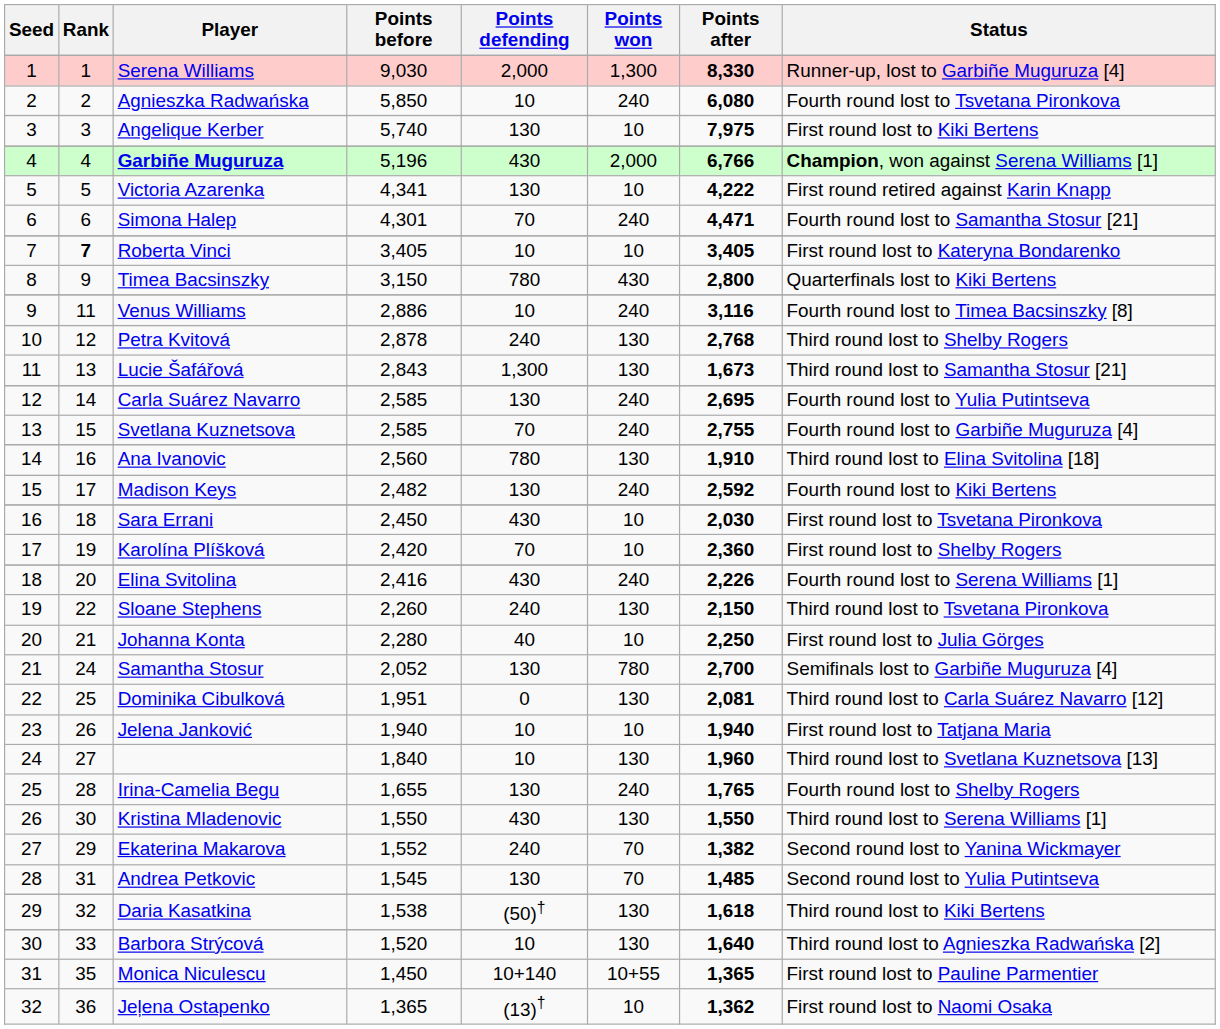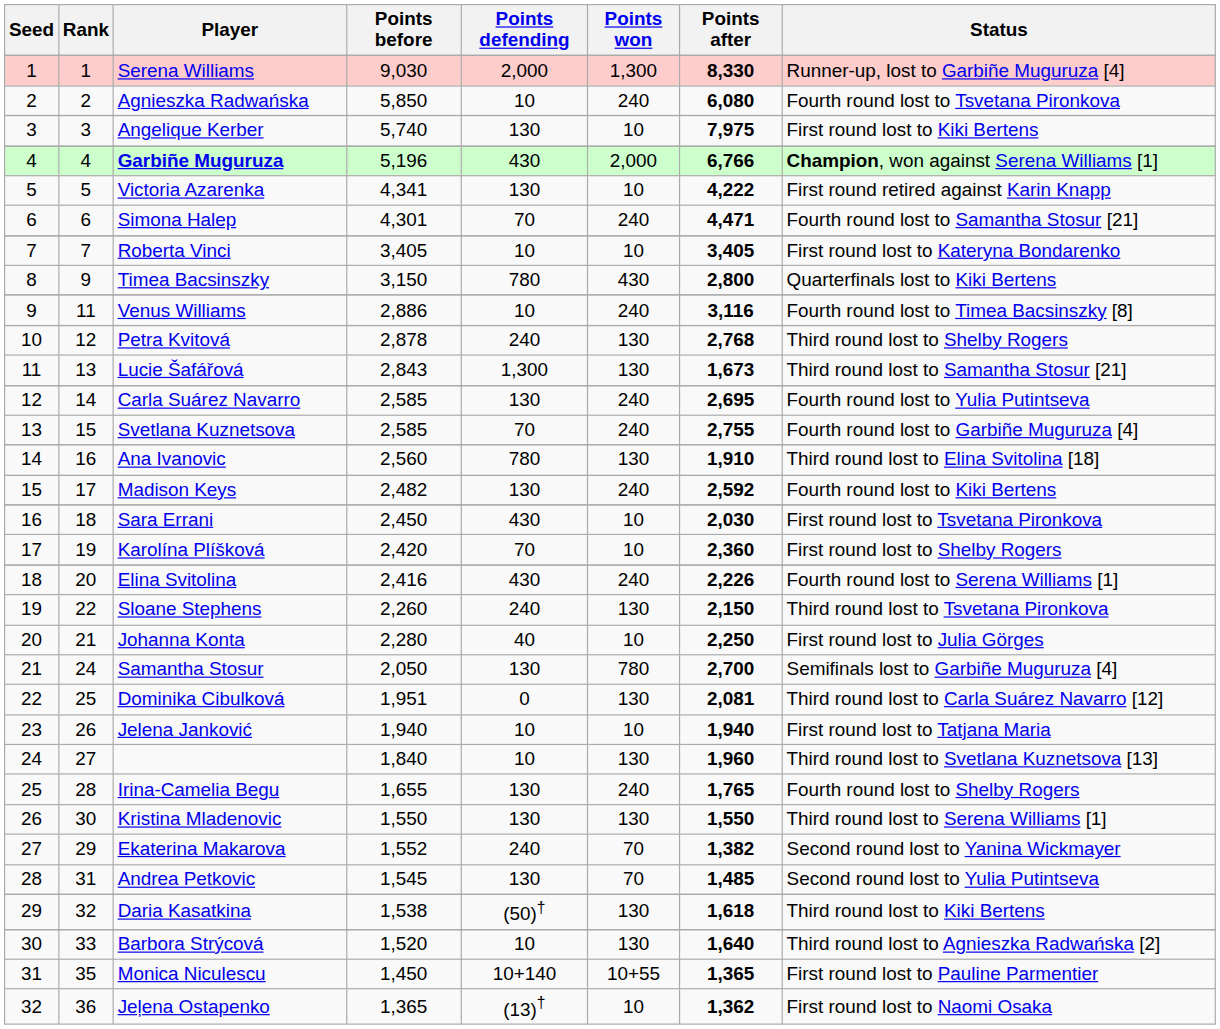 <table class="wikitable sortable collapsible uncollapsed">
 <tr>
 <th style="width:30px;">Seed</th>
 <th style="width:30px;">Rank</th>
 <th style="width:190px;">Player</th>
 <th style="width:90px;">Points before</th>
 <th style="width:100px;"><a href='#'>Points defending</a></th>
 <th style="width:70px;"><a href='#'>Points won</a></th>
 <th style="width:80px;">Points after</th>
 <th style="width:360px;">Status</th>
 </tr>
 <tr pavl>
 </tr>
 <tr style="background:#fcc;">
 <td style="text-align:center;">1</td>
 <td style="text-align:center;">1</td>
 <td> <a href='#'>Serena Williams</a></td>
 <td style="text-align:center;">9,030</td>
 <td style="text-align:center;">2,000</td>
 <td style="text-align:center;">1,300</td>
 <td style="text-align:center;"><strong>8,330</strong></td>
 <td>Runner-up, lost to  <a href='#'>Garbiñe Muguruza</a> [4]</td>
 </tr>
 <tr>
 <td style="text-align:center;">2</td>
 <td style="text-align:center;">2</td>
 <td> <a href='#'>Agnieszka Radwańska</a></td>
 <td style="text-align:center;">5,850</td>
 <td style="text-align:center;">10</td>
 <td style="text-align:center;">240</td>
 <td style="text-align:center;"><strong>6,080</strong></td>
 <td>Fourth round lost to  <a href='#'>Tsvetana Pironkova</a></td>
 </tr>
 <tr>
 </tr>
 <tr>
 <td style="text-align:center;">3</td>
 <td style="text-align:center;">3</td>
 <td> <a href='#'>Angelique Kerber</a></td>
 <td style="text-align:center;">5,740</td>
 <td style="text-align:center;">130</td>
 <td style="text-align:center;">10</td>
 <td style="text-align:center;"><strong>7,975</strong></td>
 <td>First round lost to  <a href='#'>Kiki Bertens</a></td>
 </tr>
 <tr>
 </tr>
 <tr style="background:#cfc;">
 <td style="text-align:center;">4</td>
 <td style="text-align:center;">4</td>
 <td> <strong><a href='#'>Garbiñe Muguruza</a> </strong></td>
 <td style="text-align:center;">5,196</td>
 <td style="text-align:center;">430</td>
 <td style="text-align:center;">2,000</td>
 <td style="text-align:center;"><strong>6,766</strong></td>
 <td><strong>Champion</strong>, won against  <a href='#'>Serena Williams</a> [1]</td>
 </tr>
 <tr>
 <td style="text-align:center;">5</td>
 <td style="text-align:center;">5</td>
 <td> <a href='#'>Victoria Azarenka</a></td>
 <td style="text-align:center;">4,341</td>
 <td style="text-align:center;">130</td>
 <td style="text-align:center;">10</td>
 <td style="text-align:center;"><strong>4,222</strong></td>
 <td>First round retired against  <a href='#'>Karin Knapp</a></td>
 </tr>
 <tr>
 <td style="text-align:center;">6</td>
 <td style="text-align:center;">6</td>
 <td> <a href='#'>Simona Halep</a></td>
 <td style="text-align:center;">4,301</td>
 <td style="text-align:center;">70</td>
 <td style="text-align:center;">240</td>
 <td style="text-align:center;"><strong>4,471</strong></td>
 <td>Fourth round lost to  <a href='#'>Samantha Stosur</a> [21]</td>
 </tr>
 <tr>
 </tr>
 <tr>
 <td style="text-align:center;">7</td>
-<td style="text-align:center;"><strong>7</strong></td>
+<td style="text-align:center;">7</td>
 <td> <a href='#'>Roberta Vinci</a></td>
 <td style="text-align:center;">3,405</td>
 <td style="text-align:center;">10</td>
 <td style="text-align:center;">10</td>
 <td style="text-align:center;"><strong>3,405</strong></td>
 <td>First round lost to  <a href='#'>Kateryna Bondarenko</a></td>
 </tr>
 <tr>
 <td style="text-align:center;">8</td>
 <td style="text-align:center;">9</td>
 <td> <a href='#'>Timea Bacsinszky</a></td>
 <td style="text-align:center;">3,150</td>
 <td style="text-align:center;">780</td>
 <td style="text-align:center;">430</td>
 <td style="text-align:center;"><strong>2,800</strong></td>
 <td>Quarterfinals lost to  <a href='#'>Kiki Bertens</a></td>
 </tr>
 <tr>
 </tr>
 <tr>
 <td style="text-align:center;">9</td>
 <td style="text-align:center;">11</td>
 <td> <a href='#'>Venus Williams</a></td>
 <td style="text-align:center;">2,886</td>
 <td style="text-align:center;">10</td>
 <td style="text-align:center;">240</td>
 <td style="text-align:center;"><strong>3,116</strong></td>
 <td>Fourth round lost to  <a href='#'>Timea Bacsinszky</a> [8]</td>
 </tr>
 <tr>
 </tr>
 <tr>
 <td style="text-align:center;">10</td>
 <td style="text-align:center;">12</td>
 <td> <a href='#'>Petra Kvitová</a></td>
 <td style="text-align:center;">2,878</td>
 <td style="text-align:center;">240</td>
 <td style="text-align:center;">130</td>
 <td style="text-align:center;"><strong>2,768</strong></td>
 <td>Third round lost to  <a href='#'>Shelby Rogers</a></td>
 </tr>
 <tr>
 <td style="text-align:center;">11</td>
 <td style="text-align:center;">13</td>
 <td> <a href='#'>Lucie Šafářová</a></td>
 <td style="text-align:center;">2,843</td>
 <td style="text-align:center;">1,300</td>
 <td style="text-align:center;">130</td>
 <td style="text-align:center;"><strong>1,673</strong></td>
 <td>Third round lost to  <a href='#'>Samantha Stosur</a> [21]</td>
 </tr>
 <tr>
 </tr>
 <tr>
 <td style="text-align:center;">12</td>
 <td style="text-align:center;">14</td>
 <td> <a href='#'>Carla Suárez Navarro</a></td>
 <td style="text-align:center;">2,585</td>
 <td style="text-align:center;">130</td>
 <td style="text-align:center;">240</td>
 <td style="text-align:center;"><strong>2,695</strong></td>
 <td>Fourth round lost to  <a href='#'>Yulia Putintseva</a></td>
 </tr>
 <tr>
 <td style="text-align:center;">13</td>
 <td style="text-align:center;">15</td>
 <td> <a href='#'>Svetlana Kuznetsova</a></td>
 <td style="text-align:center;">2,585</td>
 <td style="text-align:center;">70</td>
 <td style="text-align:center;">240</td>
 <td style="text-align:center;"><strong>2,755</strong></td>
 <td>Fourth round lost to  <a href='#'>Garbiñe Muguruza</a> [4]</td>
 </tr>
 <tr>
 </tr>
 <tr>
 <td style="text-align:center;">14</td>
 <td style="text-align:center;">16</td>
 <td> <a href='#'>Ana Ivanovic</a></td>
 <td style="text-align:center;">2,560</td>
 <td style="text-align:center;">780</td>
 <td style="text-align:center;">130</td>
 <td style="text-align:center;"><strong>1,910</strong></td>
 <td>Third round lost to  <a href='#'>Elina Svitolina</a> [18]</td>
 </tr>
 <tr>
 </tr>
 <tr>
 <td style="text-align:center;">15</td>
 <td style="text-align:center;">17</td>
 <td> <a href='#'>Madison Keys</a></td>
 <td style="text-align:center;">2,482</td>
 <td style="text-align:center;">130</td>
 <td style="text-align:center;">240</td>
 <td style="text-align:center;"><strong>2,592</strong></td>
 <td>Fourth round lost to  <a href='#'>Kiki Bertens</a></td>
 </tr>
 <tr>
 </tr>
 <tr>
 <td style="text-align:center;">16</td>
 <td style="text-align:center;">18</td>
 <td> <a href='#'>Sara Errani</a></td>
 <td style="text-align:center;">2,450</td>
 <td style="text-align:center;">430</td>
 <td style="text-align:center;">10</td>
 <td style="text-align:center;"><strong>2,030</strong></td>
 <td>First round lost to  <a href='#'>Tsvetana Pironkova</a></td>
 </tr>
 <tr>
 <td style="text-align:center;">17</td>
 <td style="text-align:center;">19</td>
 <td> <a href='#'>Karolína Plíšková</a></td>
 <td style="text-align:center;">2,420</td>
 <td style="text-align:center;">70</td>
 <td style="text-align:center;">10</td>
 <td style="text-align:center;"><strong>2,360</strong></td>
 <td>First round lost to  <a href='#'>Shelby Rogers</a></td>
 </tr>
 <tr>
 </tr>
 <tr>
 <td style="text-align:center;">18</td>
 <td style="text-align:center;">20</td>
 <td> <a href='#'>Elina Svitolina</a></td>
 <td style="text-align:center;">2,416</td>
 <td style="text-align:center;">430</td>
 <td style="text-align:center;">240</td>
 <td style="text-align:center;"><strong>2,226</strong></td>
 <td>Fourth round lost to  <a href='#'>Serena Williams</a> [1]</td>
 </tr>
 <tr>
 <td style="text-align:center;">19</td>
 <td style="text-align:center;">22</td>
 <td> <a href='#'>Sloane Stephens</a></td>
 <td style="text-align:center;">2,260</td>
 <td style="text-align:center;">240</td>
 <td style="text-align:center;">130</td>
 <td style="text-align:center;"><strong>2,150</strong></td>
 <td>Third round lost to  <a href='#'>Tsvetana Pironkova</a></td>
 </tr>
 <tr>
 <td style="text-align:center;">20</td>
 <td style="text-align:center;">21</td>
 <td> <a href='#'>Johanna Konta</a></td>
 <td style="text-align:center;">2,280</td>
 <td style="text-align:center;">40</td>
 <td style="text-align:center;">10</td>
 <td style="text-align:center;"><strong>2,250</strong></td>
 <td>First round lost to  <a href='#'>Julia Görges</a></td>
 </tr>
 <tr>
 <td style="text-align:center;">21</td>
 <td style="text-align:center;">24</td>
 <td> <a href='#'>Samantha Stosur</a></td>
-<td style="text-align:center;">2,052</td>
+<td style="text-align:center;">2,050</td>
 <td style="text-align:center;">130</td>
 <td style="text-align:center;">780</td>
 <td style="text-align:center;"><strong>2,700</strong></td>
 <td>Semifinals lost to  <a href='#'>Garbiñe Muguruza</a> [4]</td>
 </tr>
 <tr>
 <td style="text-align:center;">22</td>
 <td style="text-align:center;">25</td>
 <td> <a href='#'>Dominika Cibulková</a></td>
 <td style="text-align:center;">1,951</td>
 <td style="text-align:center;">0</td>
 <td style="text-align:center;">130</td>
 <td style="text-align:center;"><strong>2,081</strong></td>
 <td>Third round lost to  <a href='#'>Carla Suárez Navarro</a> [12]</td>
 </tr>
 <tr>
 <td style="text-align:center;">23</td>
 <td style="text-align:center;">26</td>
 <td> <a href='#'>Jelena Janković</a></td>
 <td style="text-align:center;">1,940</td>
 <td style="text-align:center;">10</td>
 <td style="text-align:center;">10</td>
 <td style="text-align:center;"><strong>1,940</strong></td>
 <td>First round lost to  <a href='#'>Tatjana Maria</a></td>
 </tr>
 <tr>
 <td style="text-align:center;">24</td>
 <td style="text-align:center;">27</td>
 <td></td>
 <td style="text-align:center;">1,840</td>
 <td style="text-align:center;">10</td>
 <td style="text-align:center;">130</td>
 <td style="text-align:center;"><strong>1,960</strong></td>
 <td>Third round lost to  <a href='#'>Svetlana Kuznetsova</a> [13]</td>
 </tr>
 <tr>
 <td style="text-align:center;">25</td>
 <td style="text-align:center;">28</td>
 <td> <a href='#'>Irina-Camelia Begu</a></td>
 <td style="text-align:center;">1,655</td>
 <td style="text-align:center;">130</td>
 <td style="text-align:center;">240</td>
 <td style="text-align:center;"><strong>1,765</strong></td>
 <td>Fourth round lost to  <a href='#'>Shelby Rogers</a></td>
 </tr>
 <tr>
 <td style="text-align:center;">26</td>
 <td style="text-align:center;">30</td>
 <td> <a href='#'>Kristina Mladenovic</a></td>
 <td style="text-align:center;">1,550</td>
-<td style="text-align:center;">430</td>
+<td style="text-align:center;">130</td>
 <td style="text-align:center;">130</td>
 <td style="text-align:center;"><strong>1,550</strong></td>
 <td>Third round lost to  <a href='#'>Serena Williams</a> [1]</td>
 </tr>
 <tr>
 <td style="text-align:center;">27</td>
 <td style="text-align:center;">29</td>
 <td> <a href='#'>Ekaterina Makarova</a></td>
 <td style="text-align:center;">1,552</td>
 <td style="text-align:center;">240</td>
 <td style="text-align:center;">70</td>
 <td style="text-align:center;"><strong>1,382</strong></td>
 <td>Second round lost to  <a href='#'>Yanina Wickmayer</a></td>
 </tr>
 <tr>
 <td style="text-align:center;">28</td>
 <td style="text-align:center;">31</td>
 <td> <a href='#'>Andrea Petkovic</a></td>
 <td style="text-align:center;">1,545</td>
 <td style="text-align:center;">130</td>
 <td style="text-align:center;">70</td>
 <td style="text-align:center;"><strong>1,485</strong></td>
 <td>Second round lost to  <a href='#'>Yulia Putintseva</a></td>
 </tr>
 <tr>
 </tr>
 <tr>
 <td style="text-align:center;">29</td>
 <td style="text-align:center;">32</td>
 <td> <a href='#'>Daria Kasatkina</a></td>
 <td style="text-align:center;">1,538</td>
 <td style="text-align:center;">(50)<sup>†</sup></td>
 <td style="text-align:center;">130</td>
 <td style="text-align:center;"><strong>1,618</strong></td>
 <td>Third round lost to  <a href='#'>Kiki Bertens</a></td>
 </tr>
 <tr>
 </tr>
 <tr>
 <td style="text-align:center;">30</td>
 <td style="text-align:center;">33</td>
 <td> <a href='#'>Barbora Strýcová</a></td>
 <td style="text-align:center;">1,520</td>
 <td style="text-align:center;">10</td>
 <td style="text-align:center;">130</td>
 <td style="text-align:center;"><strong>1,640</strong></td>
 <td>Third round lost to  <a href='#'>Agnieszka Radwańska</a> [2]</td>
 </tr>
 <tr>
 <td style="text-align:center;">31</td>
 <td style="text-align:center;">35</td>
 <td> <a href='#'>Monica Niculescu</a></td>
 <td style="text-align:center;">1,450</td>
 <td style="text-align:center;">10+140</td>
 <td style="text-align:center;">10+55</td>
 <td style="text-align:center;"><strong>1,365</strong></td>
 <td>First round lost to  <a href='#'>Pauline Parmentier</a></td>
 </tr>
 <tr>
 <td style="text-align:center;">32</td>
 <td style="text-align:center;">36</td>
 <td> <a href='#'>Jeļena Ostapenko</a></td>
 <td style="text-align:center;">1,365</td>
 <td style="text-align:center;">(13)<sup>†</sup></td>
 <td style="text-align:center;">10</td>
 <td style="text-align:center;"><strong>1,362</strong></td>
 <td>First round lost to  <a href='#'>Naomi Osaka</a></td>
 </tr>
 </table>
